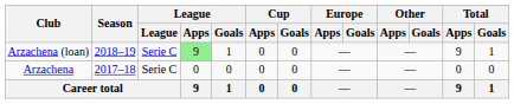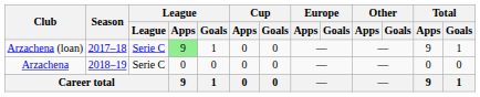 <table class="wikitable" style="text-align: center;">
 <tr>
 <th rowspan="2">Club</th>
 <th rowspan="2">Season</th>
 <th colspan="3">League</th>
 <th colspan="2">Cup</th>
 <th colspan="2">Europe</th>
 <th colspan="2">Other</th>
 <th colspan="2">Total</th>
 </tr>
 <tr>
 <th>League</th>
 <th>Apps</th>
 <th>Goals</th>
 <th>Apps</th>
 <th>Goals</th>
 <th>Apps</th>
 <th>Goals</th>
 <th>Apps</th>
 <th>Goals</th>
 <th>Apps</th>
 <th>Goals</th>
 </tr>
 <tr>
 <td><a href='#'>Arzachena</a> (loan)</td>
-<td><a href='#'>2018–19</a></td>
+<td><a href='#'>2017–18</a></td>
 <td><a href='#'>Serie C</a></td>
 <td style="background: lightgreen;">9</td>
 <td>1</td>
 <td>0</td>
 <td>0</td>
 <td colspan="2">—</td>
 <td colspan="2">—</td>
 <td>9</td>
 <td>1</td>
 </tr>
 <tr>
 <td><a href='#'>Arzachena</a></td>
-<td><a href='#'>2017–18</a></td>
+<td><a href='#'>2018–19</a></td>
 <td>Serie C</td>
 <td>0</td>
 <td>0</td>
 <td>0</td>
 <td>0</td>
 <td colspan="2">—</td>
 <td colspan="2">—</td>
 <td>0</td>
 <td>0</td>
 </tr>
 <tr>
 <th colspan="3">Career total</th>
 <th>9</th>
 <th>1</th>
 <th>0</th>
 <th>0</th>
 <th colspan="2">—</th>
 <th colspan="2">—</th>
 <th>9</th>
 <th>1</th>
 </tr>
 </table>
